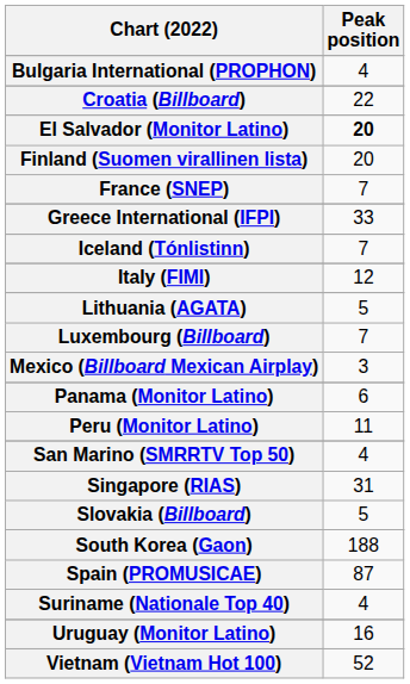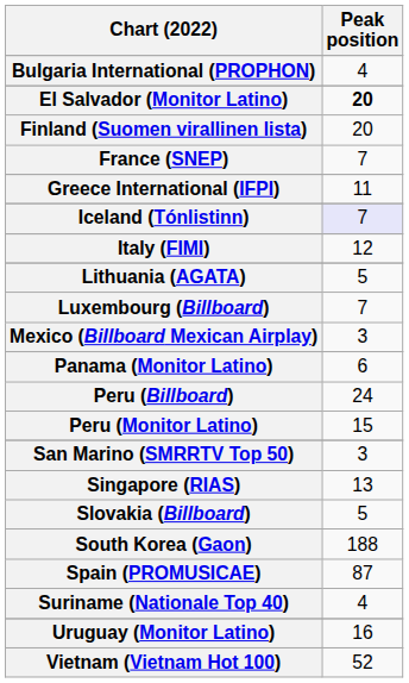 <table class="wikitable sortable plainrowheaders" style="text-align:center">
 <tr>
 <th scope="col">Chart (2022)</th>
 <th scope="col">Peak<br>position</th>
 </tr>
 <tr>
 </tr>
 <tr>
 </tr>
 <tr>
 </tr>
 <tr>
 </tr>
 <tr>
 </tr>
 <tr>
 <th scope="row">Bulgaria International (<a href='#'>PROPHON</a>)</th>
 <td>4</td>
 </tr>
 <tr>
 </tr>
 <tr>
 </tr>
 <tr>
 </tr>
 <tr>
 </tr>
 <tr>
-<th scope="row"><a href='#'>Croatia</a> (<em><a href='#'>Billboard</a></em>)</th>
-<td>22</td>
-</tr>
-<tr>
 </tr>
 <tr>
 </tr>
 <tr>
 <th scope="row">El Salvador (<a href='#'>Monitor Latino</a>)</th>
 <td><strong>20</strong></td>
 </tr>
 <tr>
 <th scope="row">Finland (<a href='#'>Suomen virallinen lista</a>)</th>
 <td>20</td>
 </tr>
 <tr>
 <th scope="row">France (<a href='#'>SNEP</a>)</th>
 <td>7</td>
 </tr>
 <tr>
 </tr>
 <tr>
 </tr>
 <tr>
 <th scope="row">Greece International (<a href='#'>IFPI</a>)</th>
-<td>33</td>
+<td>11</td>
 </tr>
 <tr>
 </tr>
 <tr>
 </tr>
 <tr>
 </tr>
 <tr>
 </tr>
 <tr>
 <th scope="row">Iceland (<a href='#'>Tónlistinn</a>)</th>
-<td>7</td>
+<td style="background: lavender;">7</td>
 </tr>
 <tr>
 </tr>
 <tr>
 <th scope="row">Italy (<a href='#'>FIMI</a>)</th>
 <td>12</td>
 </tr>
 <tr>
 </tr>
 <tr>
 <th scope="row">Lithuania (<a href='#'>AGATA</a>)</th>
 <td>5</td>
 </tr>
 <tr>
 <th scope="row">Luxembourg (<em><a href='#'>Billboard</a></em>)</th>
 <td>7</td>
 </tr>
 <tr>
 <th scope="row">Mexico (<a href='#'><em>Billboard</em> Mexican Airplay</a>)</th>
 <td>3</td>
 </tr>
 <tr>
 </tr>
 <tr>
 </tr>
 <tr>
 </tr>
 <tr>
 </tr>
 <tr>
 <th scope="row">Panama (<a href='#'>Monitor Latino</a>)</th>
 <td>6</td>
 </tr>
 <tr>
+<th scope="row">Peru (<em><a href='#'>Billboard</a></em>)</th>
+<td>24</td>
+</tr>
+<tr>
 <th scope="row">Peru (<a href='#'>Monitor Latino</a>)</th>
-<td>11</td>
+<td>15</td>
 </tr>
 <tr>
 </tr>
 <tr>
 </tr>
 <tr>
 </tr>
 <tr>
 <th scope="row">San Marino (<a href='#'>SMRRTV Top 50</a>)</th>
-<td>4</td>
+<td>3</td>
 </tr>
 <tr>
 <th scope="row">Singapore (<a href='#'>RIAS</a>)</th>
-<td>31</td>
+<td>13</td>
 </tr>
 <tr>
 <th scope="row">Slovakia (<em><a href='#'>Billboard</a></em>)</th>
 <td>5</td>
 </tr>
 <tr>
 </tr>
 <tr>
 </tr>
 <tr>
 </tr>
 <tr>
 <th scope="row">South Korea (<a href='#'>Gaon</a>)</th>
 <td>188</td>
 </tr>
 <tr>
 <th scope="row">Spain (<a href='#'>PROMUSICAE</a>)</th>
 <td>87</td>
 </tr>
 <tr>
 <th scope="row">Suriname (<a href='#'>Nationale Top 40</a>)</th>
 <td>4</td>
 </tr>
 <tr>
 </tr>
 <tr>
 </tr>
 <tr>
 </tr>
 <tr>
 <th scope="row">Uruguay (<a href='#'>Monitor Latino</a>)</th>
 <td>16</td>
 </tr>
 <tr>
 </tr>
 <tr>
 </tr>
 <tr>
 </tr>
 <tr>
 </tr>
 <tr>
 </tr>
 <tr>
 </tr>
 <tr>
 <th scope="row">Vietnam (<a href='#'>Vietnam Hot 100</a>)</th>
 <td>52</td>
 </tr>
 </table>
